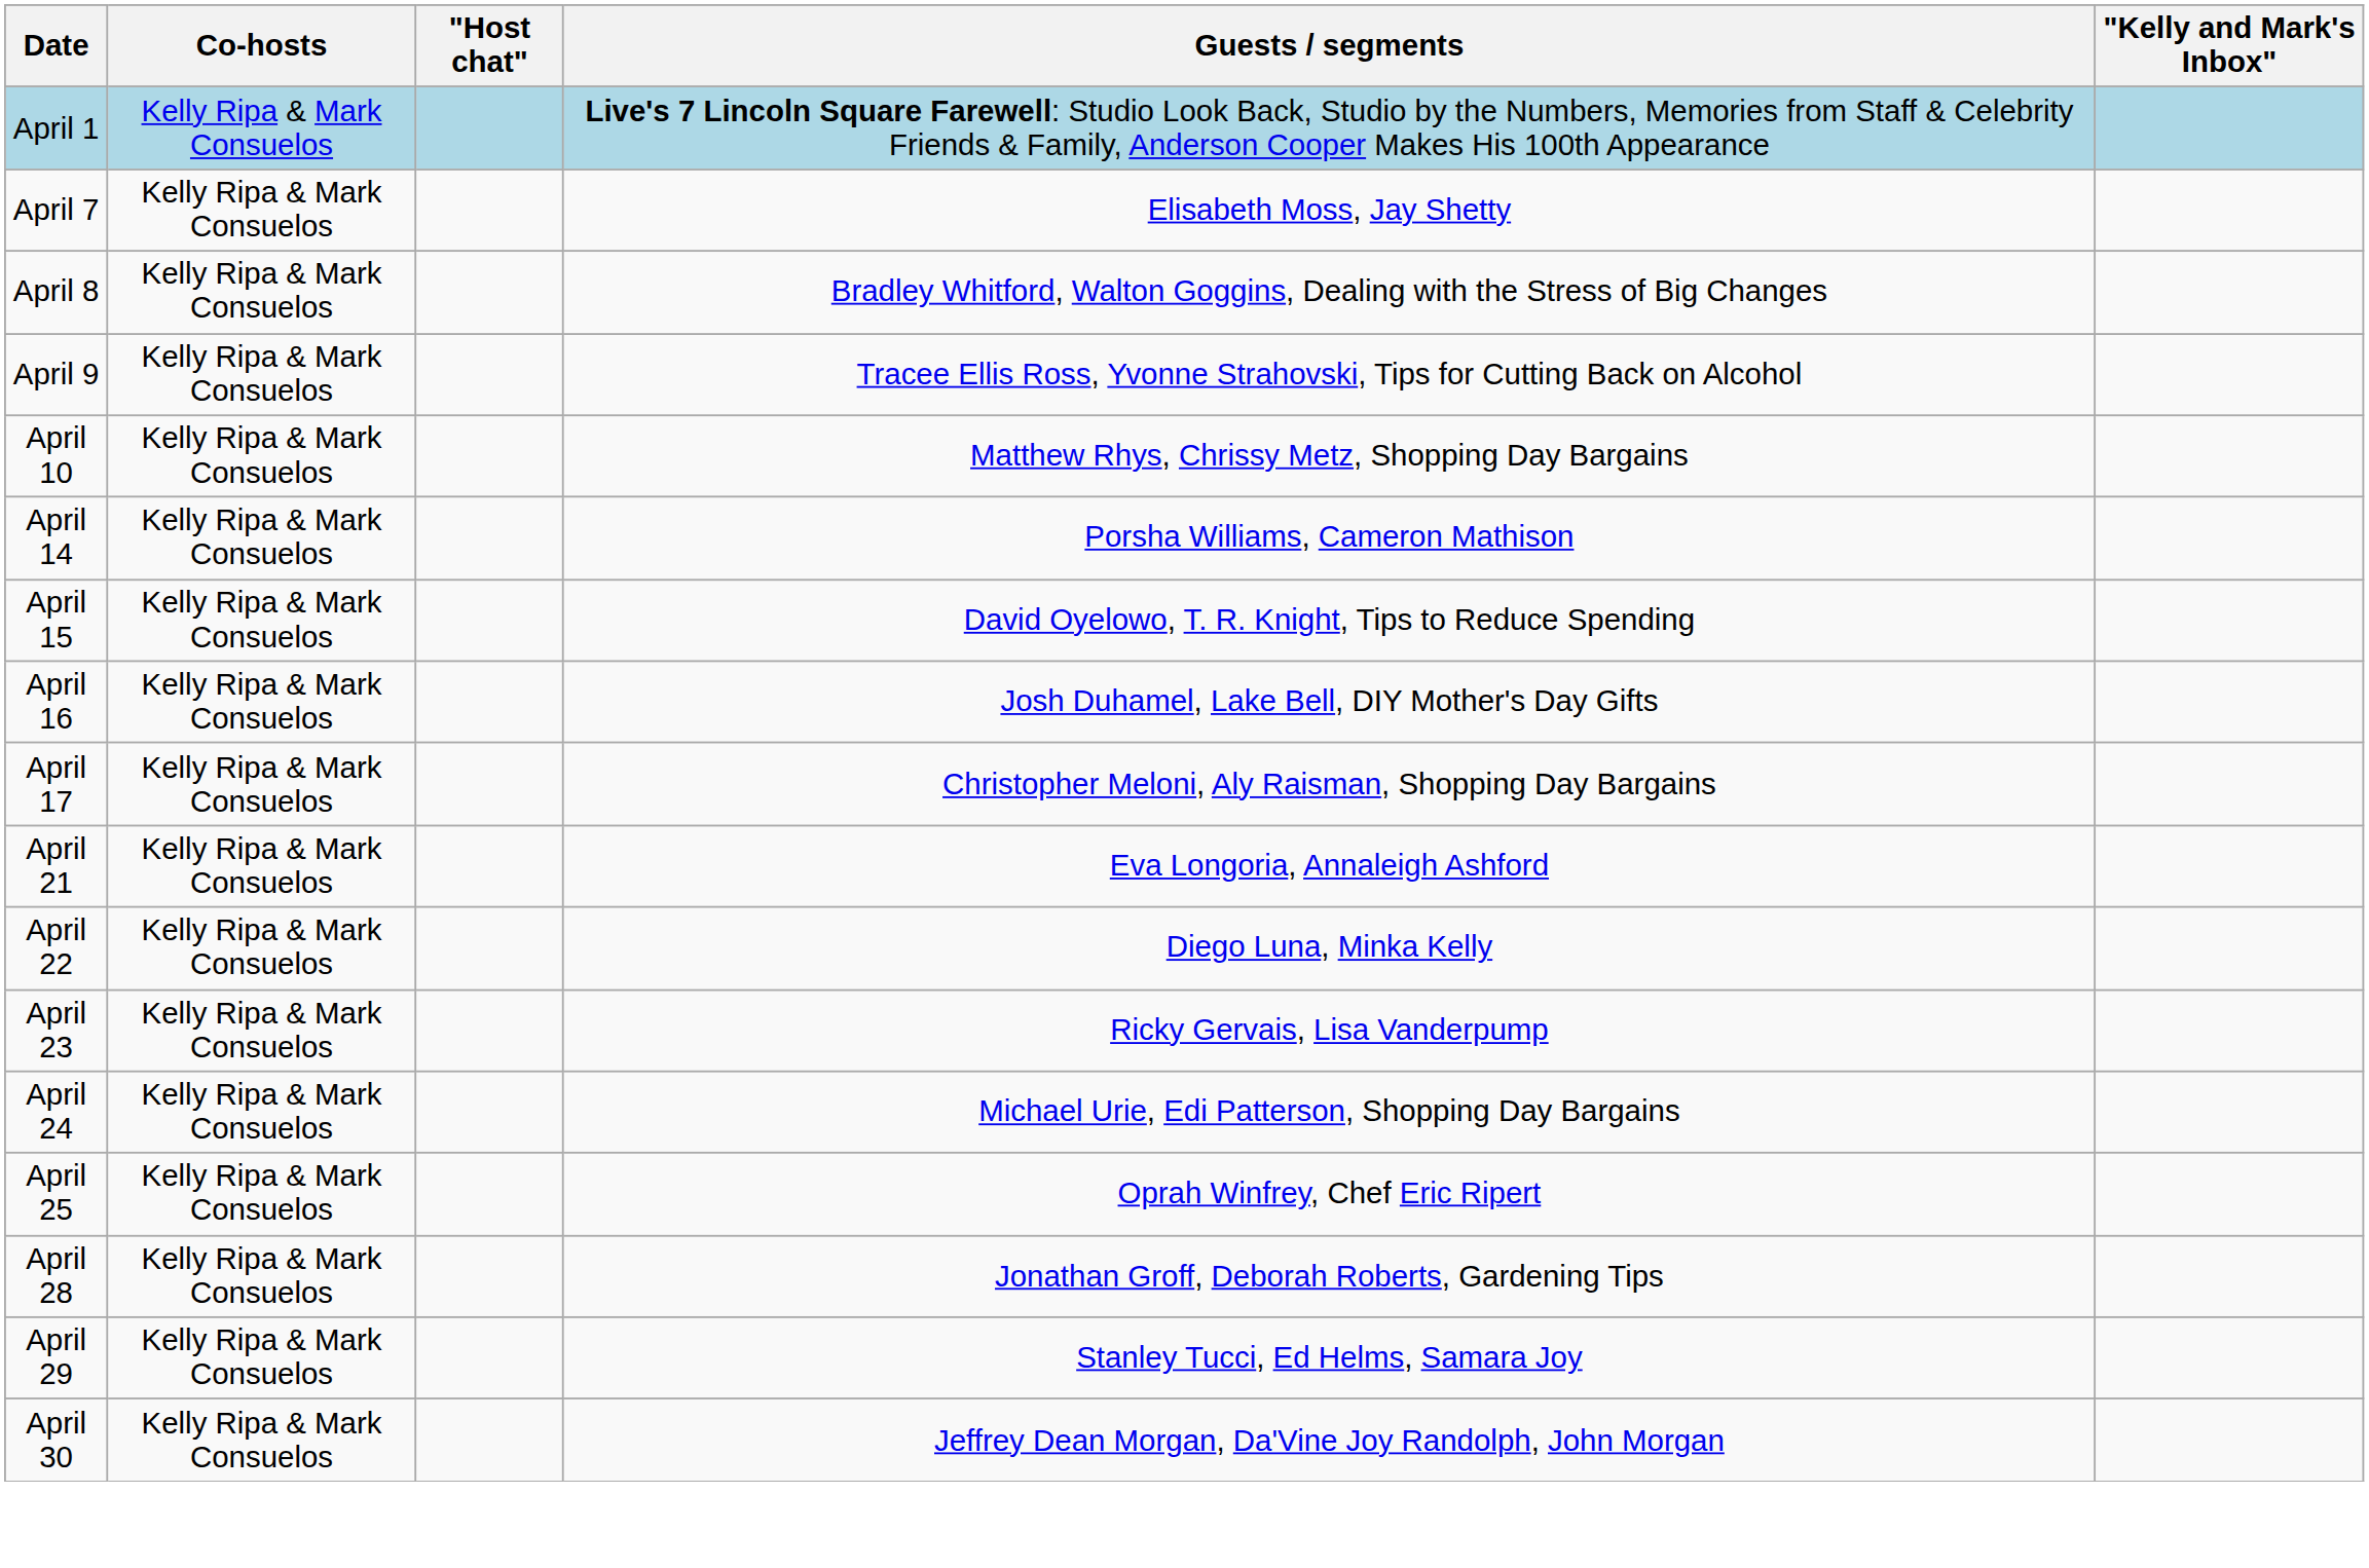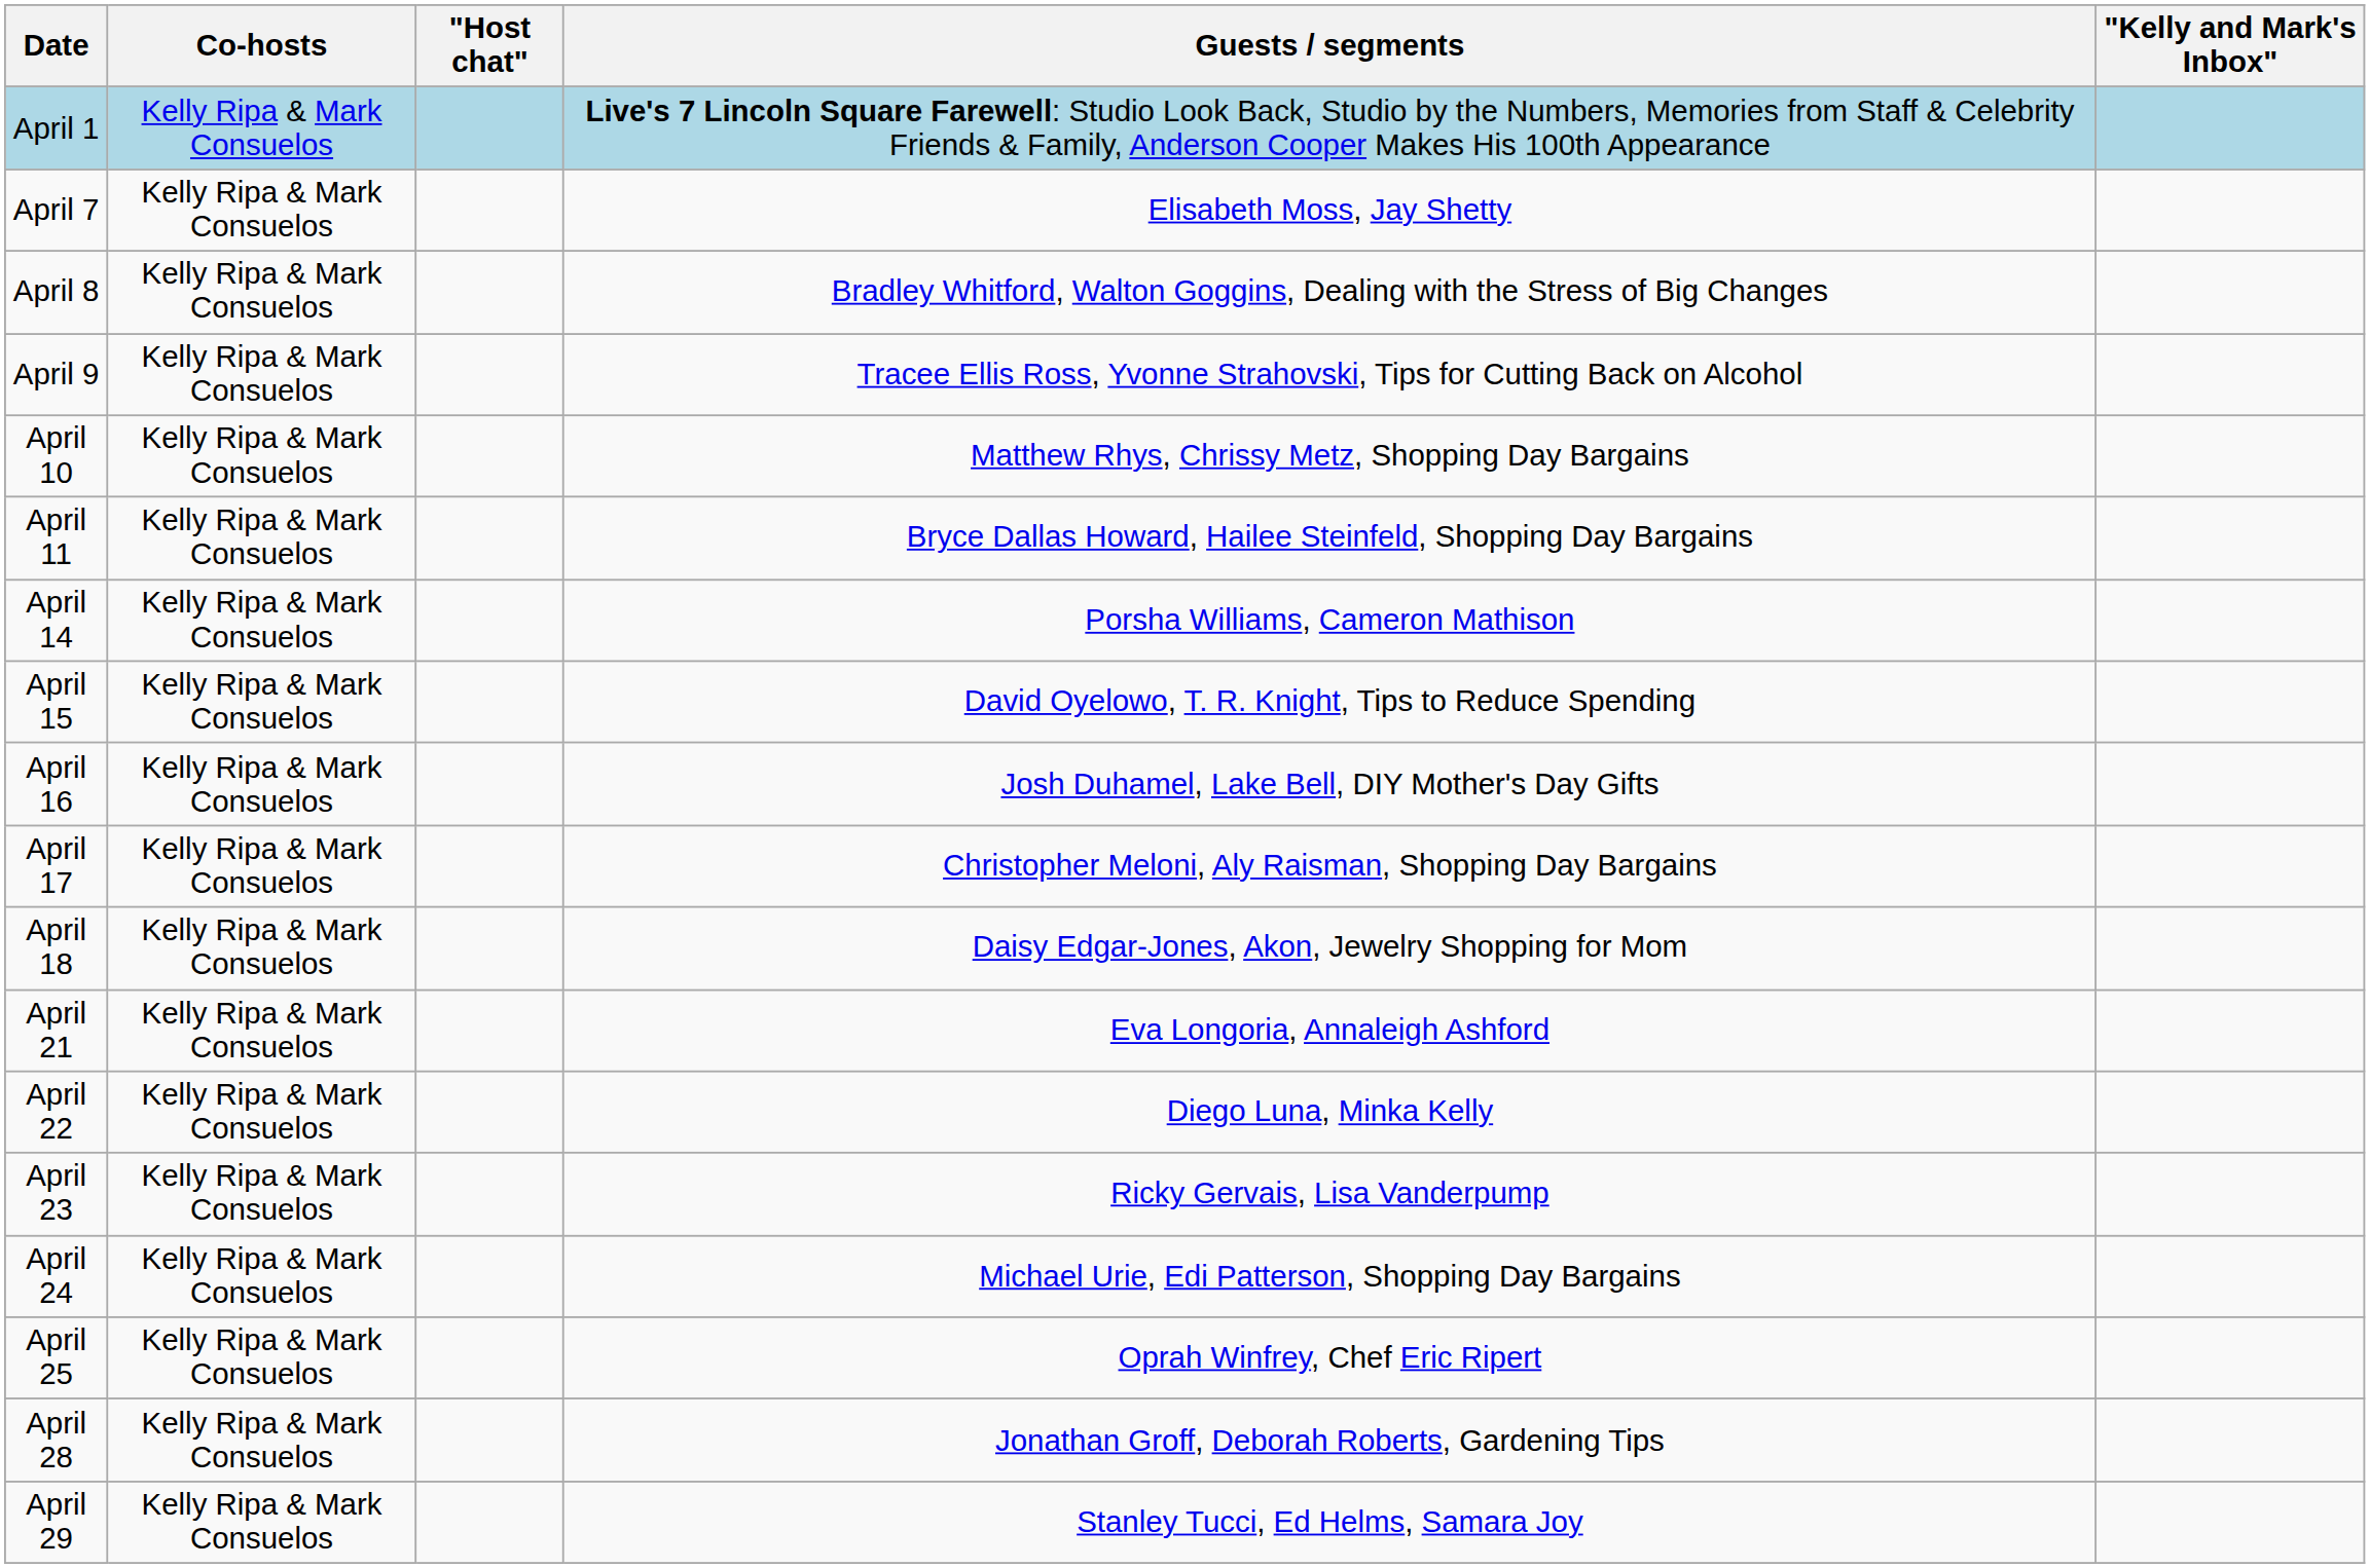 <table class="wikitable sortable" style="text-align:center;">
 <tr>
 <th>Date</th>
 <th>Co-hosts</th>
 <th>"Host chat"</th>
 <th>Guests / segments</th>
 <th>"Kelly and Mark's Inbox"</th>
 </tr>
 <tr style="background:lightblue;">
 <td>April 1</td>
 <td><a href='#'>Kelly Ripa</a> & <a href='#'>Mark Consuelos</a></td>
 <td></td>
 <td><b>Live's 7 Lincoln Square Farewell</b>: Studio Look Back, Studio by the Numbers, Memories from Staff & Celebrity Friends & Family, <a href='#'>Anderson Cooper</a> Makes His 100th Appearance</td>
 <td></td>
 </tr>
 <tr>
 <td>April 7</td>
 <td>Kelly Ripa & Mark Consuelos</td>
 <td></td>
 <td><a href='#'>Elisabeth Moss</a>, <a href='#'>Jay Shetty</a></td>
 <td></td>
 </tr>
 <tr>
 <td>April 8</td>
 <td>Kelly Ripa & Mark Consuelos</td>
 <td></td>
 <td><a href='#'>Bradley Whitford</a>, <a href='#'>Walton Goggins</a>, Dealing with the Stress of Big Changes</td>
 <td></td>
 </tr>
 <tr>
 <td>April 9</td>
 <td>Kelly Ripa & Mark Consuelos</td>
 <td></td>
 <td><a href='#'>Tracee Ellis Ross</a>, <a href='#'>Yvonne Strahovski</a>, Tips for Cutting Back on Alcohol</td>
 <td></td>
 </tr>
 <tr>
 <td>April 10</td>
 <td>Kelly Ripa & Mark Consuelos</td>
 <td></td>
 <td><a href='#'>Matthew Rhys</a>, <a href='#'>Chrissy Metz</a>, Shopping Day Bargains</td>
 <td></td>
 </tr>
 <tr>
+<td>April 11</td>
+<td>Kelly Ripa & Mark Consuelos</td>
+<td></td>
+<td><a href='#'>Bryce Dallas Howard</a>, <a href='#'>Hailee Steinfeld</a>, Shopping Day Bargains</td>
+<td></td>
+</tr>
+<tr>
 <td>April 14</td>
 <td>Kelly Ripa & Mark Consuelos</td>
 <td></td>
 <td><a href='#'>Porsha Williams</a>, <a href='#'>Cameron Mathison</a></td>
 <td></td>
 </tr>
 <tr>
 <td>April 15</td>
 <td>Kelly Ripa & Mark Consuelos</td>
 <td></td>
 <td><a href='#'>David Oyelowo</a>, <a href='#'>T. R. Knight</a>, Tips to Reduce Spending</td>
 <td></td>
 </tr>
 <tr>
 <td>April 16</td>
 <td>Kelly Ripa & Mark Consuelos</td>
 <td></td>
 <td><a href='#'>Josh Duhamel</a>, <a href='#'>Lake Bell</a>, DIY Mother's Day Gifts</td>
 <td></td>
 </tr>
 <tr>
 <td>April 17</td>
 <td>Kelly Ripa & Mark Consuelos</td>
 <td></td>
 <td><a href='#'>Christopher Meloni</a>, <a href='#'>Aly Raisman</a>, Shopping Day Bargains</td>
+<td></td>
+</tr>
+<tr>
+<td>April 18</td>
+<td>Kelly Ripa & Mark Consuelos</td>
+<td></td>
+<td><a href='#'>Daisy Edgar-Jones</a>, <a href='#'>Akon</a>, Jewelry Shopping for Mom</td>
 <td></td>
 </tr>
 <tr>
 <td>April 21</td>
 <td>Kelly Ripa & Mark Consuelos</td>
 <td></td>
 <td><a href='#'>Eva Longoria</a>, <a href='#'>Annaleigh Ashford</a></td>
 <td></td>
 </tr>
 <tr>
 <td>April 22</td>
 <td>Kelly Ripa & Mark Consuelos</td>
 <td></td>
 <td><a href='#'>Diego Luna</a>, <a href='#'>Minka Kelly</a></td>
 <td></td>
 </tr>
 <tr>
 <td>April 23</td>
 <td>Kelly Ripa & Mark Consuelos</td>
 <td></td>
 <td><a href='#'>Ricky Gervais</a>, <a href='#'>Lisa Vanderpump</a></td>
 <td></td>
 </tr>
 <tr>
 <td>April 24</td>
 <td>Kelly Ripa & Mark Consuelos</td>
 <td></td>
 <td><a href='#'>Michael Urie</a>, <a href='#'>Edi Patterson</a>, Shopping Day Bargains</td>
 <td></td>
 </tr>
 <tr>
 <td>April 25</td>
 <td>Kelly Ripa & Mark Consuelos</td>
 <td></td>
 <td><a href='#'>Oprah Winfrey</a>, Chef <a href='#'>Eric Ripert</a></td>
 <td></td>
 </tr>
 <tr>
 <td>April 28</td>
 <td>Kelly Ripa & Mark Consuelos</td>
 <td></td>
 <td><a href='#'>Jonathan Groff</a>, <a href='#'>Deborah Roberts</a>, Gardening Tips</td>
 <td></td>
 </tr>
 <tr>
 <td>April 29</td>
 <td>Kelly Ripa & Mark Consuelos</td>
 <td></td>
 <td><a href='#'>Stanley Tucci</a>, <a href='#'>Ed Helms</a>, <a href='#'>Samara Joy</a></td>
 <td></td>
 </tr>
-<tr>
-<td>April 30</td>
-<td>Kelly Ripa & Mark Consuelos</td>
-<td></td>
-<td><a href='#'>Jeffrey Dean Morgan</a>, <a href='#'>Da'Vine Joy Randolph</a>, <a href='#'>John Morgan</a></td>
-<td></td>
-</tr>
 </table>
